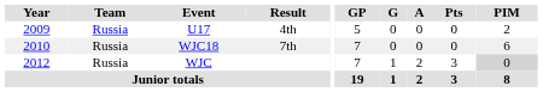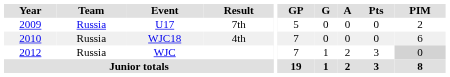 <table border="0" cellpadding="1" cellspacing="0" ID="Table3" style="text-align:center; width:40em">
 <tr ALIGN="center" bgcolor="#e0e0e0">
 <th>Year</th>
 <th>Team</th>
 <th>Event</th>
 <th>Result</th>
 <th rowspan="99" bgcolor="#ffffff"></th>
 <th>GP</th>
 <th>G</th>
 <th>A</th>
 <th>Pts</th>
 <th>PIM</th>
 </tr>
 <tr>
 <td><a href='#'>2009</a></td>
 <td><a href='#'>Russia</a></td>
 <td><a href='#'>U17</a></td>
-<td>4th</td>
+<td>7th</td>
 <td>5</td>
 <td>0</td>
 <td>0</td>
 <td>0</td>
 <td>2</td>
 </tr>
 <tr bgcolor="#f0f0f0">
 <td><a href='#'>2010</a></td>
 <td>Russia</td>
 <td><a href='#'>WJC18</a></td>
-<td>7th</td>
+<td>4th</td>
 <td>7</td>
 <td>0</td>
 <td>0</td>
 <td>0</td>
 <td>6</td>
 </tr>
 <tr>
 <td><a href='#'>2012</a></td>
 <td>Russia</td>
 <td><a href='#'>WJC</a></td>
 <td></td>
 <td>7</td>
 <td>1</td>
 <td>2</td>
 <td>3</td>
 <td style="background: lightgrey;">0</td>
 </tr>
 <tr bgcolor="#e0e0e0">
 <th colspan="4">Junior totals</th>
 <th>19</th>
 <th>1</th>
 <th>2</th>
 <th>3</th>
 <th>8</th>
 </tr>
 </table>
